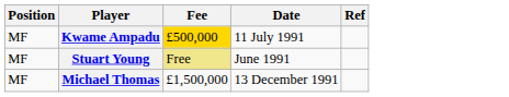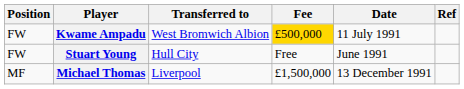 <table class="wikitable plainrowheaders" style="text-align:center; text-align:left">
 <tr>
 <th scope="col">Position</th>
 <th scope="col">Player</th>
+<th scope="col">Transferred to</th>
 <th scope="col">Fee</th>
 <th scope="col">Date</th>
 <th scope="col">Ref</th>
 </tr>
 <tr>
-<td>MF</td>
+<td>FW</td>
 <th scope="row"><a href='#'>Kwame Ampadu</a></th>
+<td><a href='#'>West Bromwich Albion</a></td>
 <td style="background: gold;">£500,000</td>
 <td>11 July 1991</td>
 <td></td>
 </tr>
 <tr>
-<td>MF</td>
+<td>FW</td>
 <th scope="row"><a href='#'>Stuart Young</a></th>
-<td style="background: khaki;">Free</td>
+<td><a href='#'>Hull City</a></td>
+<td>Free</td>
 <td>June 1991</td>
 <td></td>
 </tr>
 <tr>
 <td>MF</td>
 <th scope="row"><a href='#'>Michael Thomas</a></th>
+<td><a href='#'>Liverpool</a></td>
 <td>£1,500,000</td>
 <td>13 December 1991</td>
 <td></td>
 </tr>
 </table>
